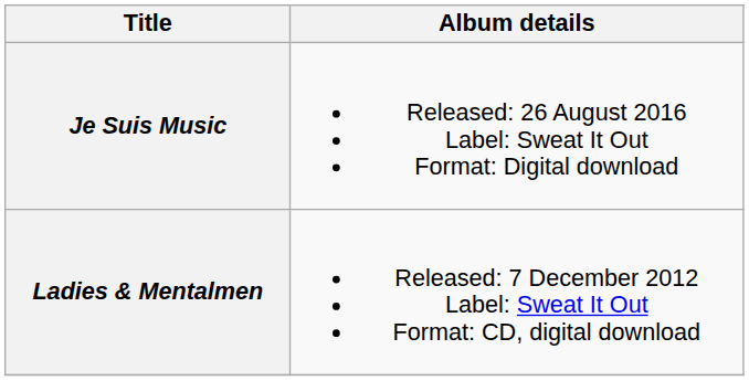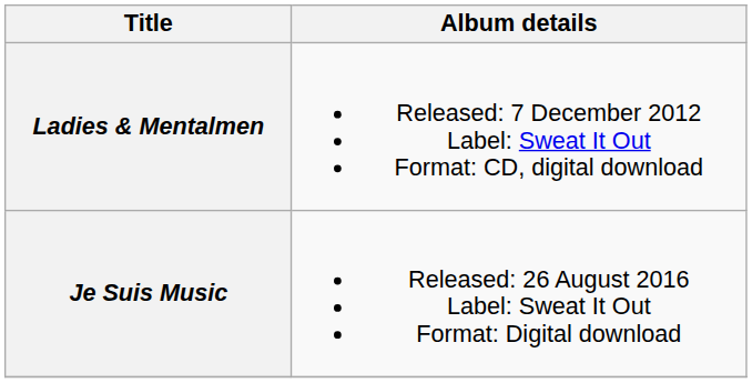 <table class="wikitable plainrowheaders" style="text-align:center;">
 <tr>
 <th scope="col" style="width:11.5em;">Title</th>
 <th scope="col" style="width:18.5em;">Album details</th>
 </tr>
 <tr>
+<th scope="row"><em>Ladies & Mentalmen</em></th>
+<td><br><ul><li>Released: 7 December 2012</li><li>Label: <a href='#'>Sweat It Out</a></li><li>Format: CD, digital download</li></ul></td>
+</tr>
+<tr>
 <th scope="row"><em>Je Suis Music</em></th>
 <td><br><ul><li>Released: 26 August 2016</li><li>Label: Sweat It Out</li><li>Format: Digital download</li></ul></td>
 </tr>
 <tr>
-<th scope="row"><em>Ladies & Mentalmen</em></th>
-<td><br><ul><li>Released: 7 December 2012</li><li>Label: <a href='#'>Sweat It Out</a></li><li>Format: CD, digital download</li></ul></td>
-</tr>
-<tr>
 </tr>
 </table>
